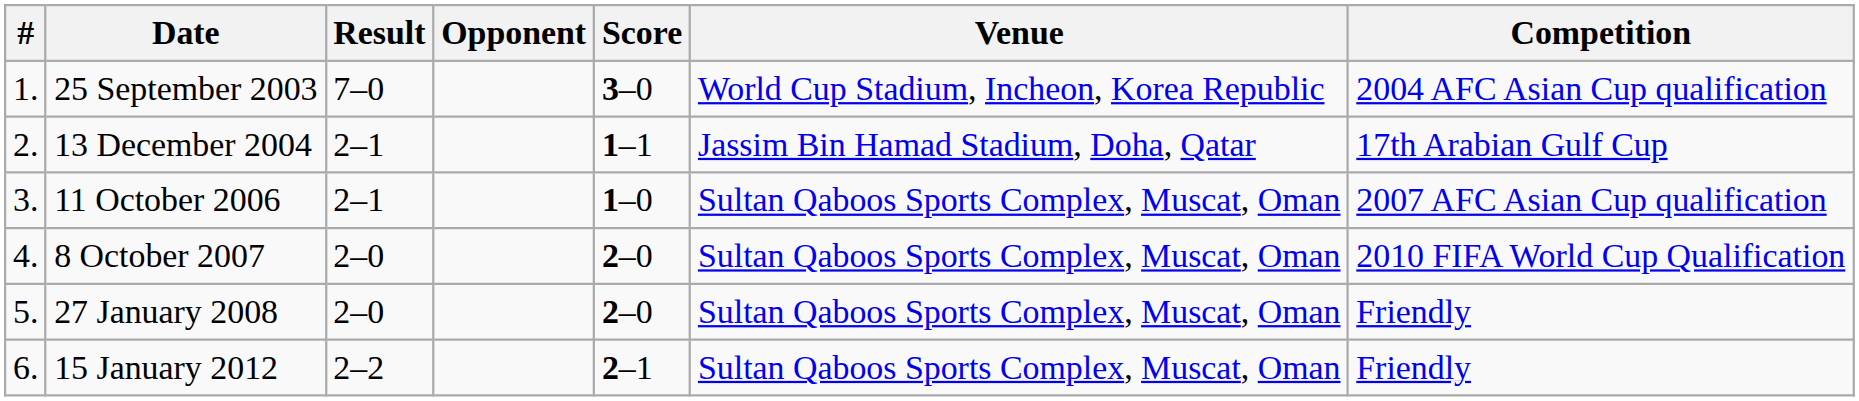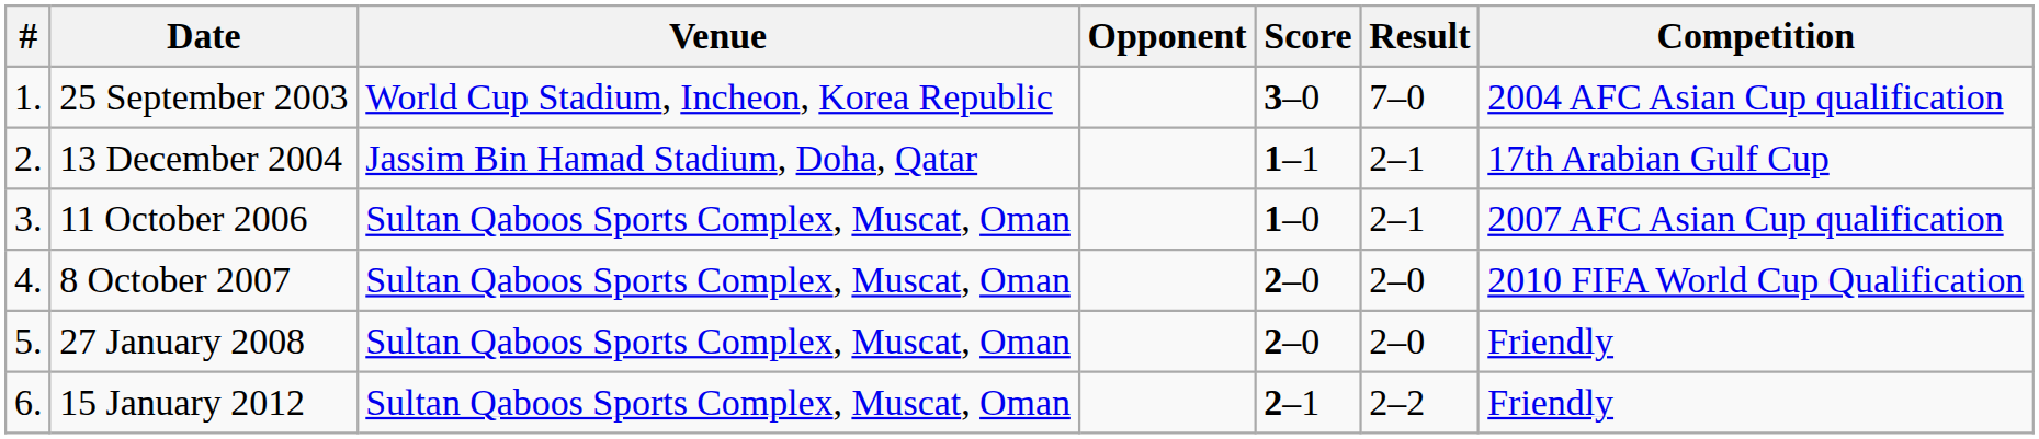 <table class="wikitable" style="font-size:95%;">
 <tr>
 <th>#</th>
 <th>Date</th>
-<th>Result</th>
+<th>Venue</th>
 <th>Opponent</th>
 <th>Score</th>
-<th>Venue</th>
+<th>Result</th>
 <th>Competition</th>
 </tr>
 <tr>
 <td>1.</td>
 <td>25 September 2003</td>
-<td>7–0</td>
+<td><a href='#'>World Cup Stadium</a>, <a href='#'>Incheon</a>, <a href='#'>Korea Republic</a></td>
 <td></td>
 <td><strong>3</strong>–0</td>
-<td><a href='#'>World Cup Stadium</a>, <a href='#'>Incheon</a>, <a href='#'>Korea Republic</a></td>
+<td>7–0</td>
 <td><a href='#'>2004 AFC Asian Cup qualification</a></td>
 </tr>
 <tr>
 <td>2.</td>
 <td>13 December 2004</td>
-<td>2–1</td>
+<td><a href='#'>Jassim Bin Hamad Stadium</a>, <a href='#'>Doha</a>, <a href='#'>Qatar</a></td>
 <td></td>
 <td><strong>1</strong>–1</td>
-<td><a href='#'>Jassim Bin Hamad Stadium</a>, <a href='#'>Doha</a>, <a href='#'>Qatar</a></td>
+<td>2–1</td>
 <td><a href='#'>17th Arabian Gulf Cup</a></td>
 </tr>
 <tr>
 <td>3.</td>
 <td>11 October 2006</td>
-<td>2–1</td>
+<td><a href='#'>Sultan Qaboos Sports Complex</a>, <a href='#'>Muscat</a>, <a href='#'>Oman</a></td>
 <td></td>
 <td><strong>1</strong>–0</td>
-<td><a href='#'>Sultan Qaboos Sports Complex</a>, <a href='#'>Muscat</a>, <a href='#'>Oman</a></td>
+<td>2–1</td>
 <td><a href='#'>2007 AFC Asian Cup qualification</a></td>
 </tr>
 <tr>
 <td>4.</td>
 <td>8 October 2007</td>
-<td>2–0</td>
+<td><a href='#'>Sultan Qaboos Sports Complex</a>, <a href='#'>Muscat</a>, <a href='#'>Oman</a></td>
 <td></td>
 <td><strong>2</strong>–0</td>
-<td><a href='#'>Sultan Qaboos Sports Complex</a>, <a href='#'>Muscat</a>, <a href='#'>Oman</a></td>
+<td>2–0</td>
 <td><a href='#'>2010 FIFA World Cup Qualification</a></td>
 </tr>
 <tr>
 <td>5.</td>
 <td>27 January 2008</td>
-<td>2–0</td>
+<td><a href='#'>Sultan Qaboos Sports Complex</a>, <a href='#'>Muscat</a>, <a href='#'>Oman</a></td>
 <td></td>
 <td><strong>2</strong>–0</td>
-<td><a href='#'>Sultan Qaboos Sports Complex</a>, <a href='#'>Muscat</a>, <a href='#'>Oman</a></td>
+<td>2–0</td>
 <td><a href='#'>Friendly</a></td>
 </tr>
 <tr>
 <td>6.</td>
 <td>15 January 2012</td>
-<td>2–2</td>
+<td><a href='#'>Sultan Qaboos Sports Complex</a>, <a href='#'>Muscat</a>, <a href='#'>Oman</a></td>
 <td></td>
 <td><strong>2</strong>–1</td>
-<td><a href='#'>Sultan Qaboos Sports Complex</a>, <a href='#'>Muscat</a>, <a href='#'>Oman</a></td>
+<td>2–2</td>
 <td><a href='#'>Friendly</a></td>
 </tr>
 </table>
